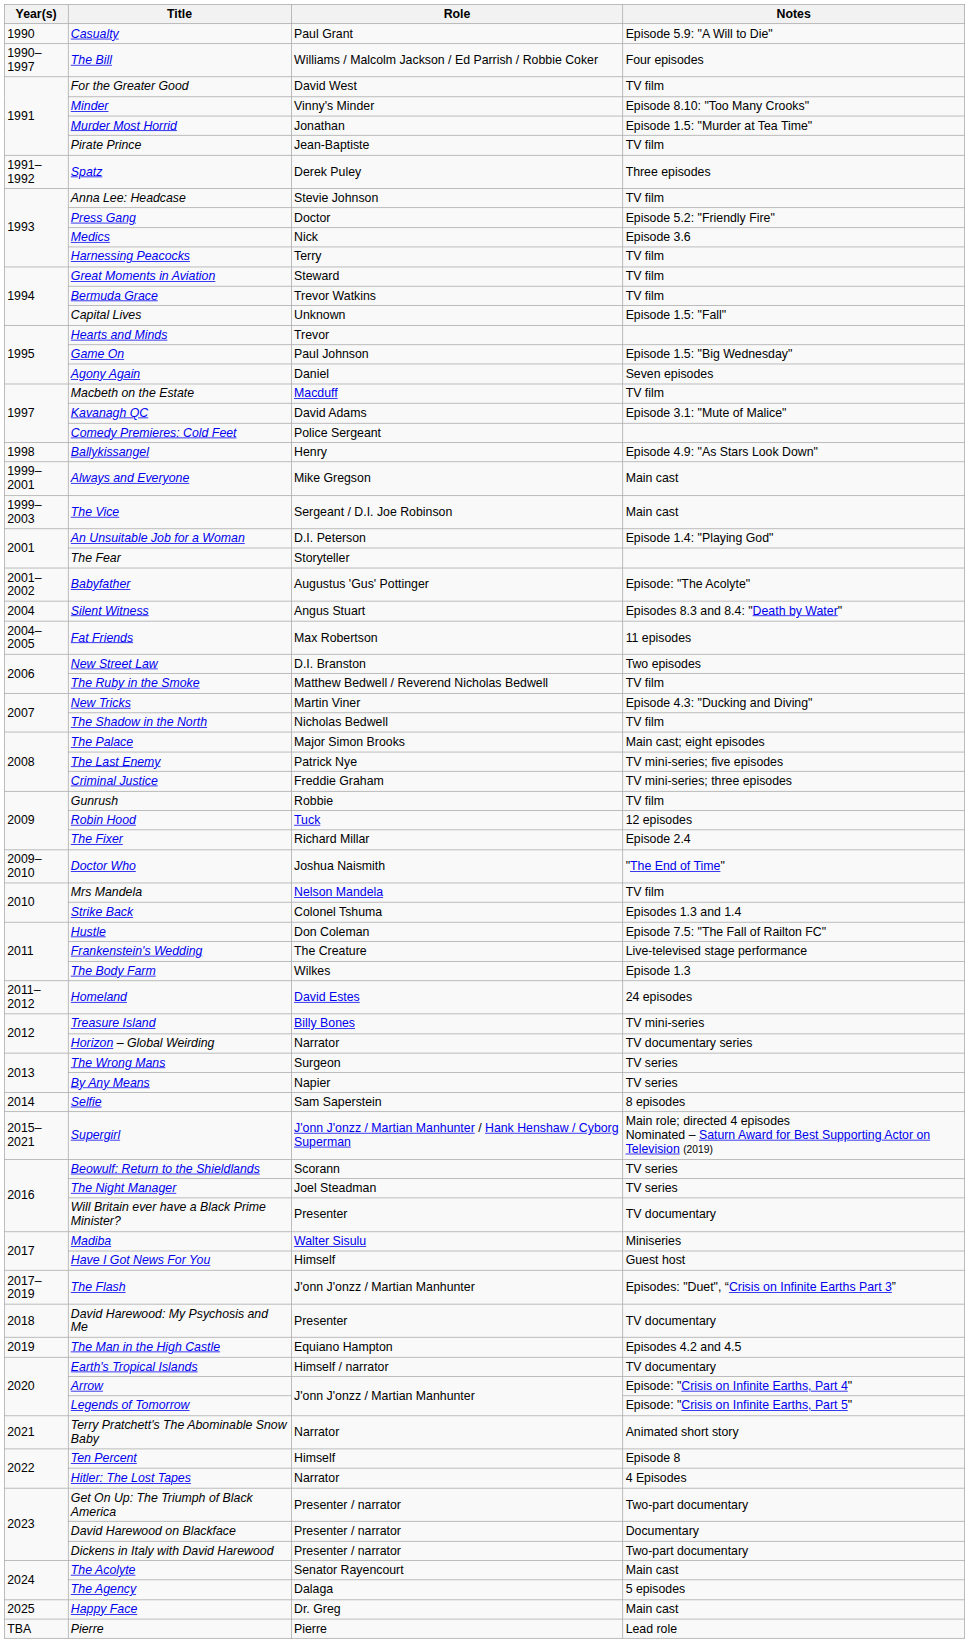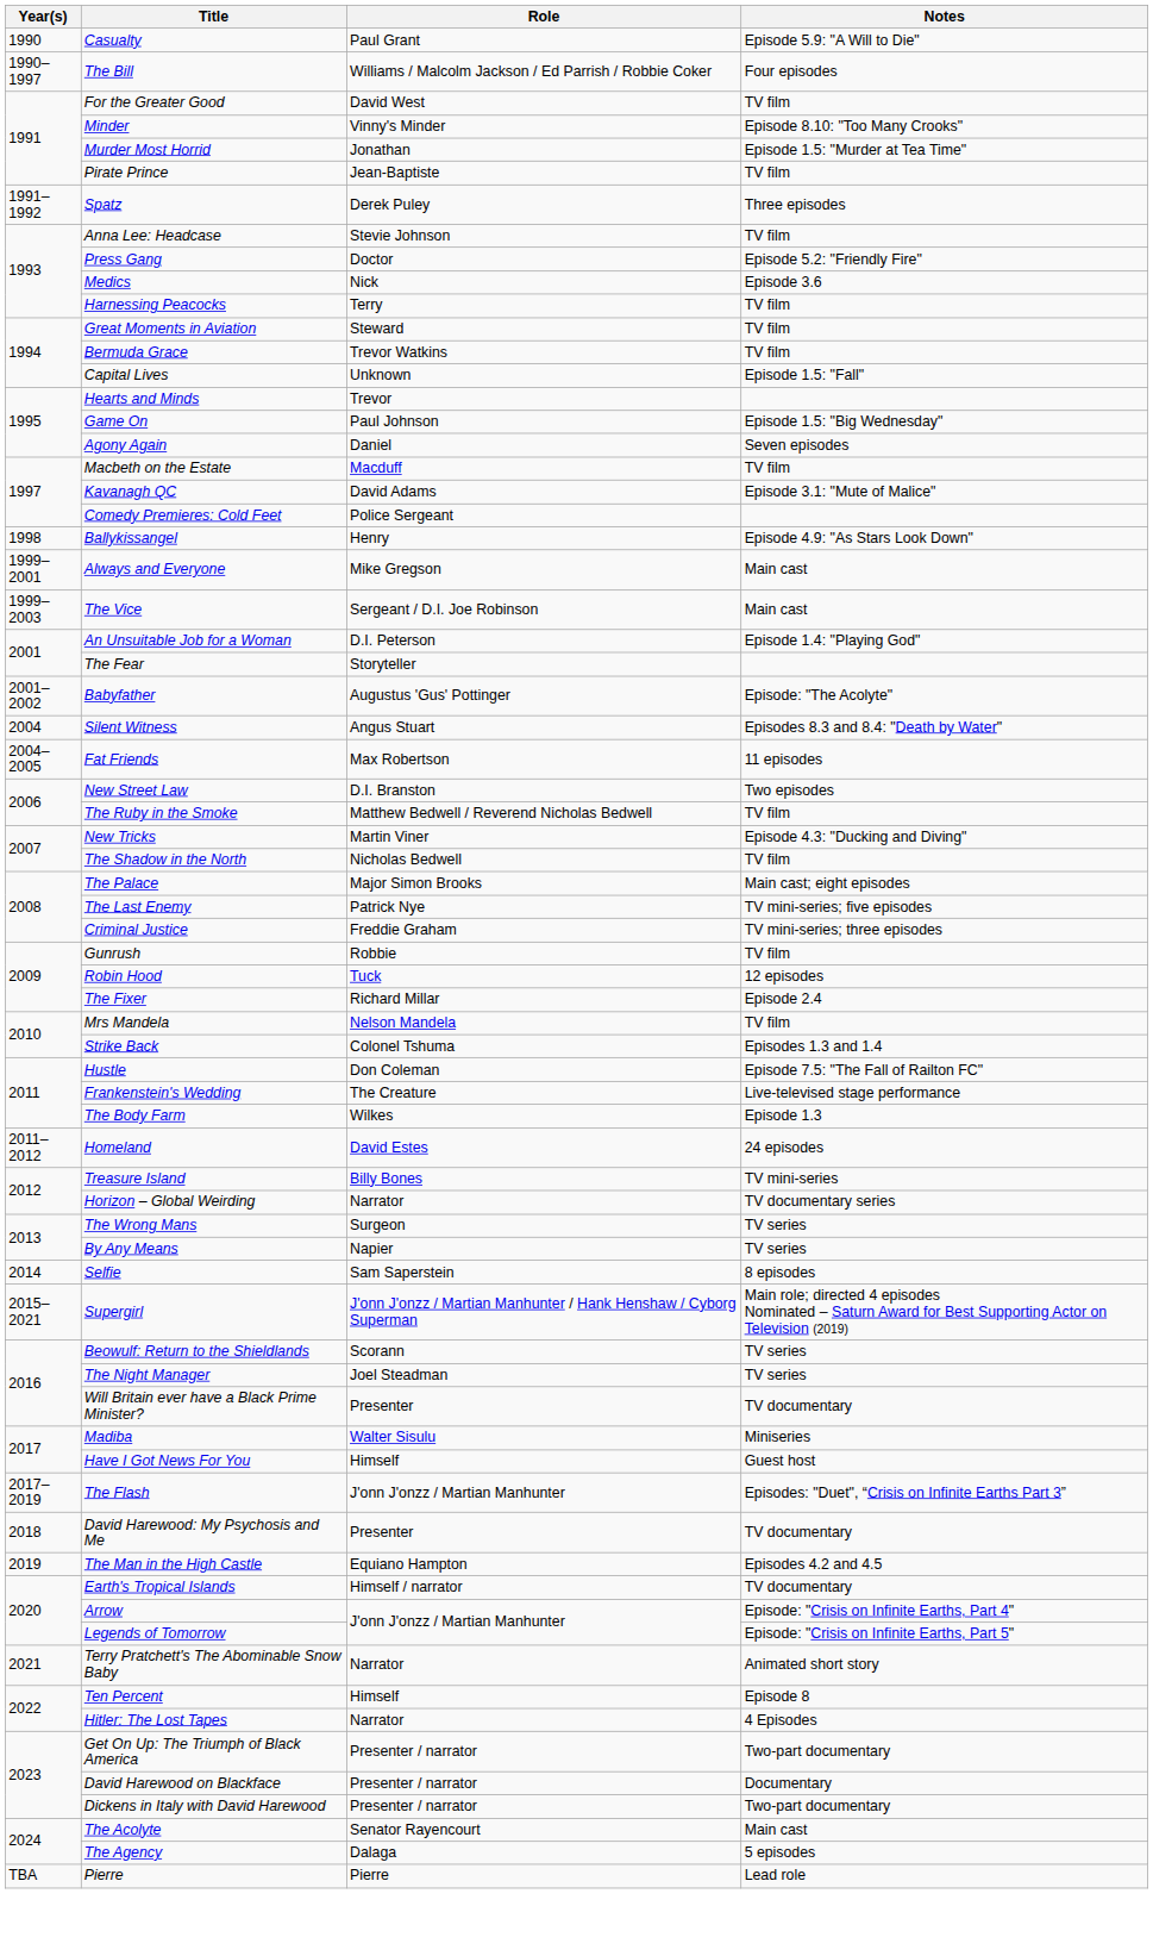 <table class="wikitable sortable">
 <tr>
 <th>Year(s)</th>
 <th>Title</th>
 <th>Role</th>
 <th class="unsortable">Notes</th>
 </tr>
 <tr>
 <td>1990</td>
 <td><em><a href='#'>Casualty</a></em></td>
 <td>Paul Grant</td>
 <td>Episode 5.9: "A Will to Die"</td>
 </tr>
 <tr>
 <td>1990–1997</td>
 <td><em><a href='#'>The Bill</a></em></td>
 <td>Williams / Malcolm Jackson / Ed Parrish / Robbie Coker</td>
 <td>Four episodes</td>
 </tr>
 <tr>
 <td rowspan=4>1991</td>
 <td><em>For the Greater Good</em></td>
 <td>David West</td>
 <td>TV film</td>
 </tr>
 <tr>
 <td><em><a href='#'>Minder</a></em></td>
 <td>Vinny's Minder</td>
 <td>Episode 8.10: "Too Many Crooks"</td>
 </tr>
 <tr>
 <td><em><a href='#'>Murder Most Horrid</a></em></td>
 <td>Jonathan</td>
 <td>Episode 1.5: "Murder at Tea Time"</td>
 </tr>
 <tr>
 <td><em>Pirate Prince</em></td>
 <td>Jean-Baptiste</td>
 <td>TV film</td>
 </tr>
 <tr>
 <td>1991–1992</td>
 <td><em><a href='#'>Spatz</a></em></td>
 <td>Derek Puley</td>
 <td>Three episodes</td>
 </tr>
 <tr>
 <td rowspan=4>1993</td>
 <td><em>Anna Lee: Headcase</em></td>
 <td>Stevie Johnson</td>
 <td>TV film</td>
 </tr>
 <tr>
 <td><em><a href='#'>Press Gang</a></em></td>
 <td>Doctor</td>
 <td>Episode 5.2: "Friendly Fire"</td>
 </tr>
 <tr>
 <td><em><a href='#'>Medics</a></em></td>
 <td>Nick</td>
 <td>Episode 3.6</td>
 </tr>
 <tr>
 <td><em><a href='#'>Harnessing Peacocks</a></em></td>
 <td>Terry</td>
 <td>TV film</td>
 </tr>
 <tr>
 <td rowspan=3>1994</td>
 <td><em><a href='#'>Great Moments in Aviation</a></em></td>
 <td>Steward</td>
 <td>TV film</td>
 </tr>
 <tr>
 <td><em><a href='#'>Bermuda Grace</a></em></td>
 <td>Trevor Watkins</td>
 <td>TV film</td>
 </tr>
 <tr>
 <td><em>Capital Lives</em></td>
 <td>Unknown</td>
 <td>Episode 1.5: "Fall"</td>
 </tr>
 <tr>
 <td rowspan=3>1995</td>
 <td><em><a href='#'>Hearts and Minds</a></em></td>
 <td>Trevor</td>
 <td></td>
 </tr>
 <tr>
 <td><em><a href='#'>Game On</a></em></td>
 <td>Paul Johnson</td>
 <td>Episode 1.5: "Big Wednesday"</td>
 </tr>
 <tr>
 <td><em><a href='#'>Agony Again</a></em></td>
 <td>Daniel</td>
 <td>Seven episodes</td>
 </tr>
 <tr>
 <td rowspan=3>1997</td>
 <td><em>Macbeth on the Estate</em></td>
 <td><a href='#'>Macduff</a></td>
 <td>TV film</td>
 </tr>
 <tr>
 <td><em><a href='#'>Kavanagh QC</a></em></td>
 <td>David Adams</td>
 <td>Episode 3.1: "Mute of Malice"</td>
 </tr>
 <tr>
 <td><em><a href='#'>Comedy Premieres: Cold Feet</a></em></td>
 <td>Police Sergeant</td>
 <td></td>
 </tr>
 <tr>
 <td>1998</td>
 <td><em><a href='#'>Ballykissangel</a></em></td>
 <td>Henry</td>
 <td>Episode 4.9: "As Stars Look Down"</td>
 </tr>
 <tr>
 <td>1999–2001</td>
 <td><em><a href='#'>Always and Everyone</a></em></td>
 <td>Mike Gregson</td>
 <td>Main cast</td>
 </tr>
 <tr>
 <td>1999–2003</td>
 <td><em><a href='#'>The Vice</a></em></td>
 <td>Sergeant / D.I. Joe Robinson</td>
 <td>Main cast</td>
 </tr>
 <tr>
 <td rowspan=2>2001</td>
 <td><em><a href='#'>An Unsuitable Job for a Woman</a></em></td>
 <td>D.I. Peterson</td>
 <td>Episode 1.4: "Playing God"</td>
 </tr>
 <tr>
 <td><em>The Fear</em></td>
 <td>Storyteller</td>
 <td></td>
 </tr>
 <tr>
 <td>2001–2002</td>
 <td><em><a href='#'>Babyfather</a></em></td>
 <td>Augustus 'Gus' Pottinger</td>
 <td>Episode: "The Acolyte"</td>
 </tr>
 <tr>
 <td>2004</td>
 <td><em><a href='#'>Silent Witness</a></em></td>
 <td>Angus Stuart</td>
 <td>Episodes 8.3 and 8.4: "<a href='#'>Death by Water</a>"</td>
 </tr>
 <tr>
 <td>2004–2005</td>
 <td><em><a href='#'>Fat Friends</a></em></td>
 <td>Max Robertson</td>
 <td>11 episodes</td>
 </tr>
 <tr>
 <td rowspan=2>2006</td>
 <td><em><a href='#'>New Street Law</a></em></td>
 <td>D.I. Branston</td>
 <td>Two episodes</td>
 </tr>
 <tr>
 <td><em><a href='#'>The Ruby in the Smoke</a></em></td>
 <td>Matthew Bedwell / Reverend Nicholas Bedwell</td>
 <td>TV film</td>
 </tr>
 <tr>
 <td rowspan=2>2007</td>
 <td><em><a href='#'>New Tricks</a></em></td>
 <td>Martin Viner</td>
 <td>Episode 4.3: "Ducking and Diving"</td>
 </tr>
 <tr>
 <td><em><a href='#'>The Shadow in the North</a></em></td>
 <td>Nicholas Bedwell</td>
 <td>TV film</td>
 </tr>
 <tr>
 <td rowspan=3>2008</td>
 <td><em><a href='#'>The Palace</a></em></td>
 <td>Major Simon Brooks</td>
 <td>Main cast; eight episodes</td>
 </tr>
 <tr>
 <td><em><a href='#'>The Last Enemy</a></em></td>
 <td>Patrick Nye</td>
 <td>TV mini-series; five episodes</td>
 </tr>
 <tr>
 <td><em><a href='#'>Criminal Justice</a></em></td>
 <td>Freddie Graham</td>
 <td>TV mini-series; three episodes</td>
 </tr>
 <tr>
 <td rowspan=3>2009</td>
 <td><em>Gunrush</em></td>
 <td>Robbie</td>
 <td>TV film</td>
 </tr>
 <tr>
 <td><em><a href='#'>Robin Hood</a></em></td>
 <td><a href='#'>Tuck</a></td>
 <td>12 episodes</td>
 </tr>
 <tr>
 <td><em><a href='#'>The Fixer</a></em></td>
 <td>Richard Millar</td>
 <td>Episode 2.4</td>
 </tr>
 <tr>
-<td>2009–2010</td>
-<td><em><a href='#'>Doctor Who</a></em></td>
-<td>Joshua Naismith</td>
-<td>"<a href='#'>The End of Time</a>"</td>
-</tr>
-<tr>
 <td rowspan=2>2010</td>
 <td><em>Mrs Mandela</em></td>
 <td><a href='#'>Nelson Mandela</a></td>
 <td>TV film</td>
 </tr>
 <tr>
 <td><em><a href='#'>Strike Back</a></em></td>
 <td>Colonel Tshuma</td>
 <td>Episodes 1.3 and 1.4</td>
 </tr>
 <tr>
 <td rowspan=3>2011</td>
 <td><em><a href='#'>Hustle</a></em></td>
 <td>Don Coleman</td>
 <td>Episode 7.5: "The Fall of Railton FC"</td>
 </tr>
 <tr>
 <td><em><a href='#'>Frankenstein's Wedding</a></em></td>
 <td>The Creature</td>
 <td>Live-televised stage performance</td>
 </tr>
 <tr>
 <td><em><a href='#'>The Body Farm</a></em></td>
 <td>Wilkes</td>
 <td>Episode 1.3</td>
 </tr>
 <tr>
 <td>2011–2012</td>
 <td><em><a href='#'>Homeland</a></em></td>
 <td><a href='#'>David Estes</a></td>
 <td>24 episodes</td>
 </tr>
 <tr>
 <td rowspan=2>2012</td>
 <td><em><a href='#'>Treasure Island</a></em></td>
 <td><a href='#'>Billy Bones</a></td>
 <td>TV mini-series</td>
 </tr>
 <tr>
 <td><em><a href='#'>Horizon</a> – Global Weirding</em></td>
 <td>Narrator</td>
 <td>TV documentary series</td>
 </tr>
 <tr>
 <td rowspan=2>2013</td>
 <td><em><a href='#'>The Wrong Mans</a></em></td>
 <td>Surgeon</td>
 <td>TV series</td>
 </tr>
 <tr>
 <td><em><a href='#'>By Any Means</a></em></td>
 <td>Napier</td>
 <td>TV series</td>
 </tr>
 <tr>
 <td>2014</td>
 <td><em><a href='#'>Selfie</a></em></td>
 <td>Sam Saperstein</td>
 <td>8 episodes</td>
 </tr>
 <tr>
 <td>2015–2021</td>
 <td><em><a href='#'>Supergirl</a></em></td>
 <td><a href='#'>J'onn J'onzz / Martian Manhunter</a> / <a href='#'>Hank Henshaw / Cyborg Superman</a></td>
 <td>Main role; directed 4 episodes<br>Nominated – <a href='#'>Saturn Award for Best Supporting Actor on Television</a> <small>(2019)</small></td>
 </tr>
 <tr>
 <td rowspan=3>2016</td>
 <td><em><a href='#'>Beowulf: Return to the Shieldlands</a></em></td>
 <td>Scorann</td>
 <td>TV series</td>
 </tr>
 <tr>
 <td><em><a href='#'>The Night Manager</a></em></td>
 <td>Joel Steadman</td>
 <td>TV series</td>
 </tr>
 <tr>
 <td><em>Will Britain ever have a Black Prime Minister?</em></td>
 <td>Presenter</td>
 <td>TV documentary</td>
 </tr>
 <tr>
 <td rowspan="2">2017</td>
 <td><em><a href='#'>Madiba</a></em></td>
 <td><a href='#'>Walter Sisulu</a></td>
 <td>Miniseries</td>
 </tr>
 <tr>
 <td><em><a href='#'>Have I Got News For You</a></em></td>
 <td>Himself</td>
 <td>Guest host</td>
 </tr>
 <tr>
 <td>2017–2019</td>
 <td><em><a href='#'>The Flash</a></em></td>
 <td>J'onn J'onzz / Martian Manhunter</td>
 <td>Episodes: "Duet", “<a href='#'>Crisis on Infinite Earths Part 3</a>”</td>
 </tr>
 <tr>
 <td>2018</td>
 <td><em> David Harewood: My Psychosis and Me</em></td>
 <td>Presenter</td>
 <td>TV documentary</td>
 </tr>
 <tr>
 <td>2019</td>
 <td><em><a href='#'>The Man in the High Castle</a></em></td>
 <td>Equiano Hampton</td>
 <td>Episodes 4.2 and 4.5</td>
 </tr>
 <tr>
 <td rowspan=3>2020</td>
 <td><em><a href='#'>Earth's Tropical Islands</a></em></td>
 <td>Himself / narrator</td>
 <td>TV documentary</td>
 </tr>
 <tr>
 <td><em><a href='#'>Arrow</a></em></td>
 <td rowspan=2>J'onn J'onzz / Martian Manhunter</td>
 <td>Episode: "<a href='#'>Crisis on Infinite Earths, Part 4</a>"</td>
 </tr>
 <tr>
 <td><em><a href='#'>Legends of Tomorrow</a></em></td>
 <td>Episode: "<a href='#'>Crisis on Infinite Earths, Part 5</a>"</td>
 </tr>
 <tr>
 <td>2021</td>
 <td><em>Terry Pratchett's The Abominable Snow Baby</em></td>
 <td>Narrator</td>
 <td>Animated short story</td>
 </tr>
 <tr>
 <td rowspan="2">2022</td>
 <td><em><a href='#'>Ten Percent</a></em></td>
 <td>Himself</td>
 <td>Episode 8</td>
 </tr>
 <tr>
 <td><em><a href='#'>Hitler: The Lost Tapes</a></em></td>
 <td>Narrator</td>
 <td>4 Episodes</td>
 </tr>
 <tr>
 <td rowspan=3>2023</td>
 <td><em>Get On Up: The Triumph of Black America</em></td>
 <td>Presenter / narrator</td>
 <td>Two-part documentary</td>
 </tr>
 <tr>
 <td><em>David Harewood on Blackface</em></td>
 <td>Presenter / narrator</td>
 <td>Documentary</td>
 </tr>
 <tr>
 <td><em>Dickens in Italy with David Harewood</em></td>
 <td>Presenter / narrator</td>
 <td>Two-part documentary</td>
 </tr>
 <tr>
 <td rowspan="2">2024</td>
 <td><em><a href='#'>The Acolyte</a></em></td>
 <td>Senator Rayencourt</td>
 <td>Main cast</td>
 </tr>
 <tr>
 <td><em><a href='#'>The Agency</a></em></td>
 <td>Dalaga</td>
 <td>5 episodes</td>
 </tr>
 <tr>
-<td>2025</td>
-<td><em><a href='#'>Happy Face</a></em></td>
-<td>Dr. Greg</td>
-<td>Main cast</td>
-</tr>
-<tr>
 <td>TBA</td>
 <td><em>Pierre</em></td>
 <td>Pierre</td>
 <td>Lead role</td>
 </tr>
 </table>
